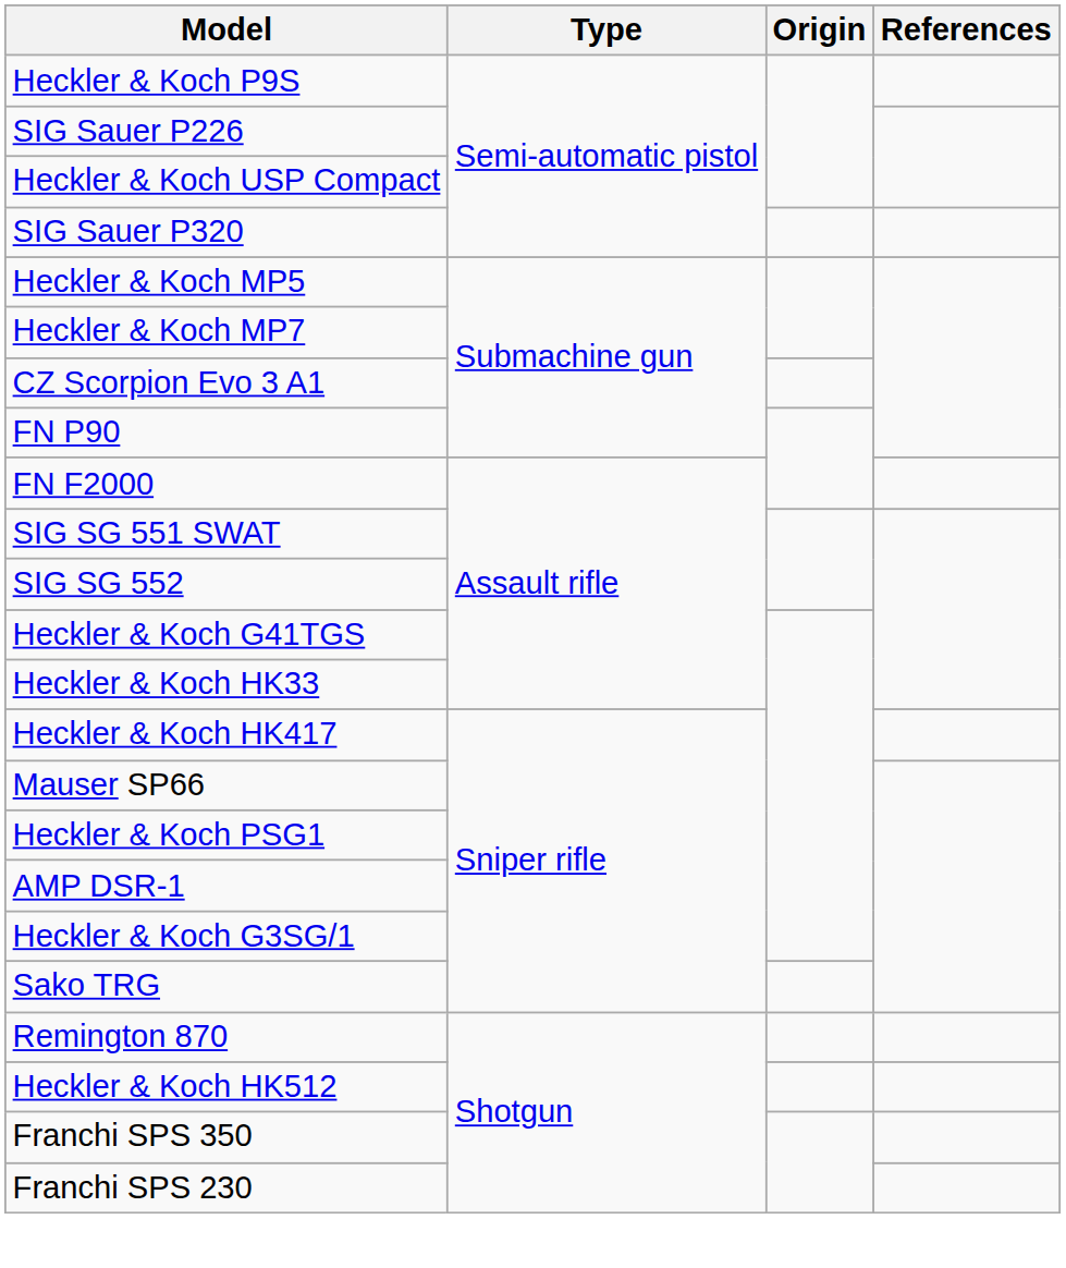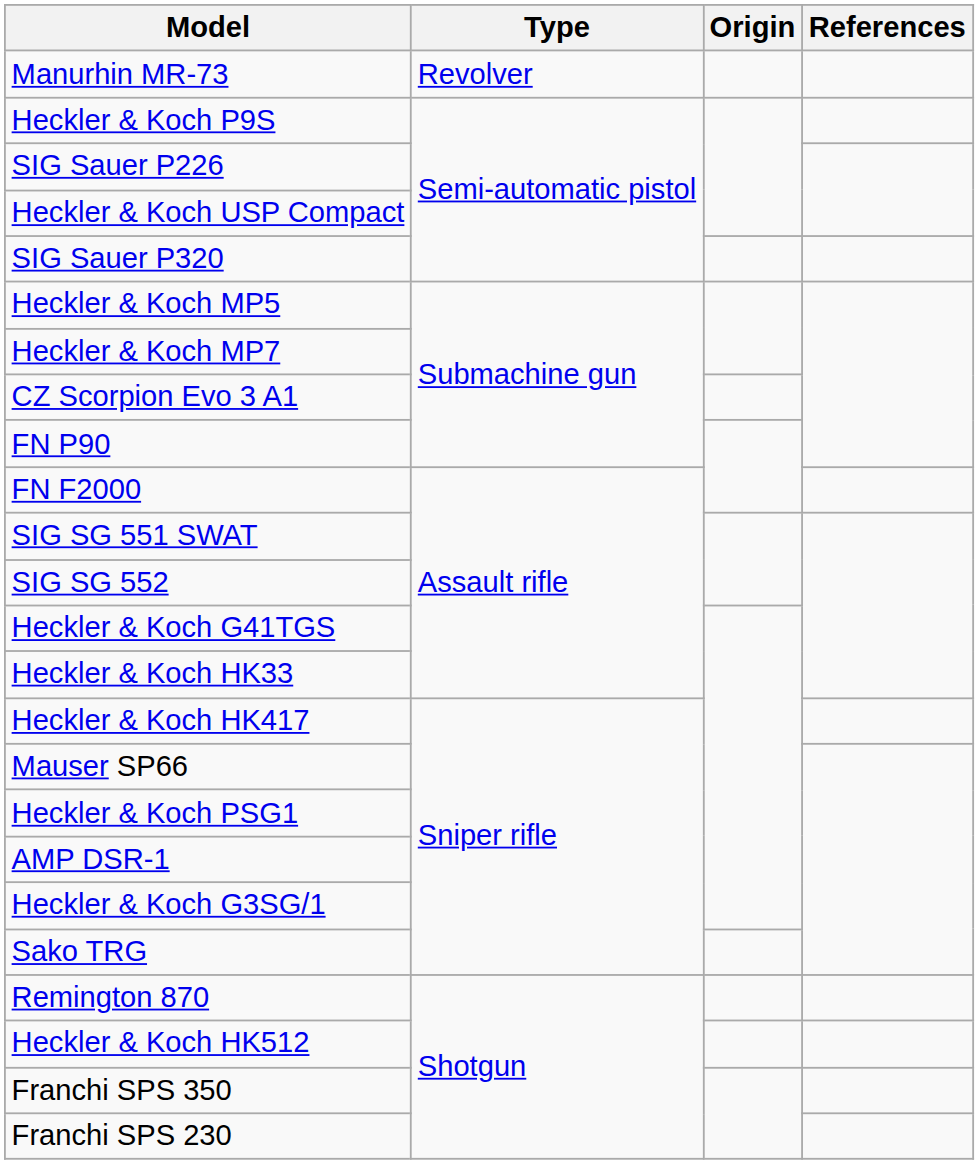 <table class="wikitable">
 <tr>
 <th>Model</th>
 <th>Type</th>
 <th>Origin</th>
 <th>References</th>
+</tr>
+<tr>
+<td><a href='#'>Manurhin MR-73</a></td>
+<td><a href='#'>Revolver</a></td>
+<td></td>
+<td></td>
 </tr>
 <tr>
 <td><a href='#'>Heckler & Koch P9S</a></td>
 <td rowspan="4"><a href='#'>Semi-automatic pistol</a></td>
 <td rowspan="3"></td>
 <td></td>
 </tr>
 <tr>
 <td><a href='#'>SIG Sauer P226</a></td>
 <td rowspan="2"></td>
 </tr>
 <tr>
 <td><a href='#'>Heckler & Koch USP Compact</a></td>
 </tr>
 <tr>
 <td><a href='#'>SIG Sauer P320</a></td>
 <td></td>
 <td></td>
 </tr>
 <tr>
 <td><a href='#'>Heckler & Koch MP5</a></td>
 <td rowspan="4"><a href='#'>Submachine gun</a></td>
 <td rowspan="2"></td>
 <td rowspan="4"></td>
 </tr>
 <tr>
 <td><a href='#'>Heckler & Koch MP7</a></td>
 </tr>
 <tr>
 <td><a href='#'>CZ Scorpion Evo 3 A1</a></td>
 <td></td>
 </tr>
 <tr>
 <td><a href='#'>FN P90</a></td>
 <td rowspan="2"></td>
 </tr>
 <tr>
 <td><a href='#'>FN F2000</a></td>
 <td rowspan="5"><a href='#'>Assault rifle</a></td>
 <td></td>
 </tr>
 <tr>
 <td><a href='#'>SIG SG 551 SWAT</a></td>
 <td rowspan="2"></td>
 <td rowspan="4"></td>
 </tr>
 <tr>
 <td><a href='#'>SIG SG 552</a></td>
 </tr>
 <tr>
 <td><a href='#'>Heckler & Koch G41TGS</a></td>
 <td rowspan="7"></td>
 </tr>
 <tr>
 <td><a href='#'>Heckler & Koch HK33</a></td>
 </tr>
 <tr>
 <td><a href='#'>Heckler & Koch HK417</a></td>
 <td rowspan="6"><a href='#'>Sniper rifle</a></td>
 <td></td>
 </tr>
 <tr>
 <td><a href='#'>Mauser</a> SP66</td>
 <td rowspan="5"></td>
 </tr>
 <tr>
 <td><a href='#'>Heckler & Koch PSG1</a></td>
 </tr>
 <tr>
 <td><a href='#'>AMP DSR-1</a></td>
 </tr>
 <tr>
 <td><a href='#'>Heckler & Koch G3SG/1</a></td>
 </tr>
 <tr>
 <td><a href='#'>Sako TRG</a></td>
 <td></td>
 </tr>
 <tr>
 <td><a href='#'>Remington 870</a></td>
 <td rowspan="4"><a href='#'>Shotgun</a></td>
 <td></td>
 <td></td>
 </tr>
 <tr>
 <td><a href='#'>Heckler & Koch HK512</a></td>
 <td></td>
 <td></td>
 </tr>
 <tr>
 <td>Franchi SPS 350</td>
 <td rowspan="2"></td>
 <td></td>
 </tr>
 <tr>
 <td>Franchi SPS 230</td>
 <td></td>
 </tr>
 </table>
